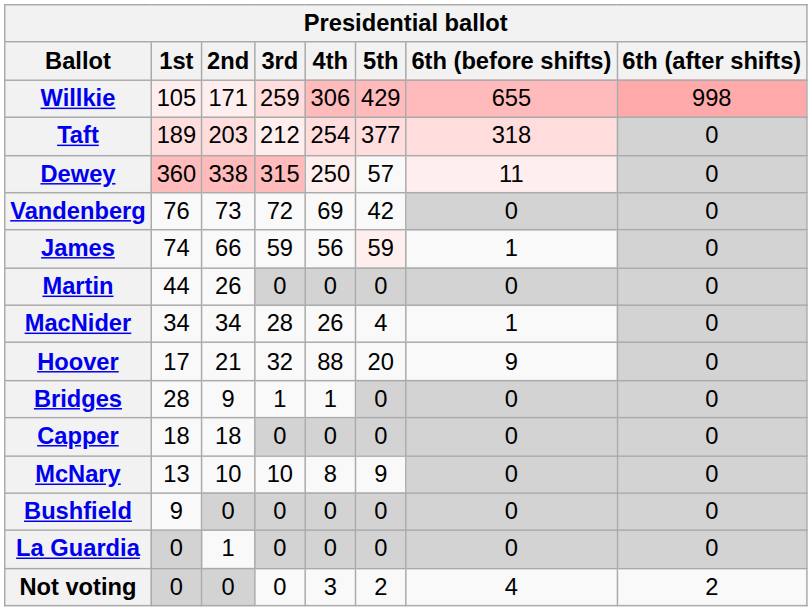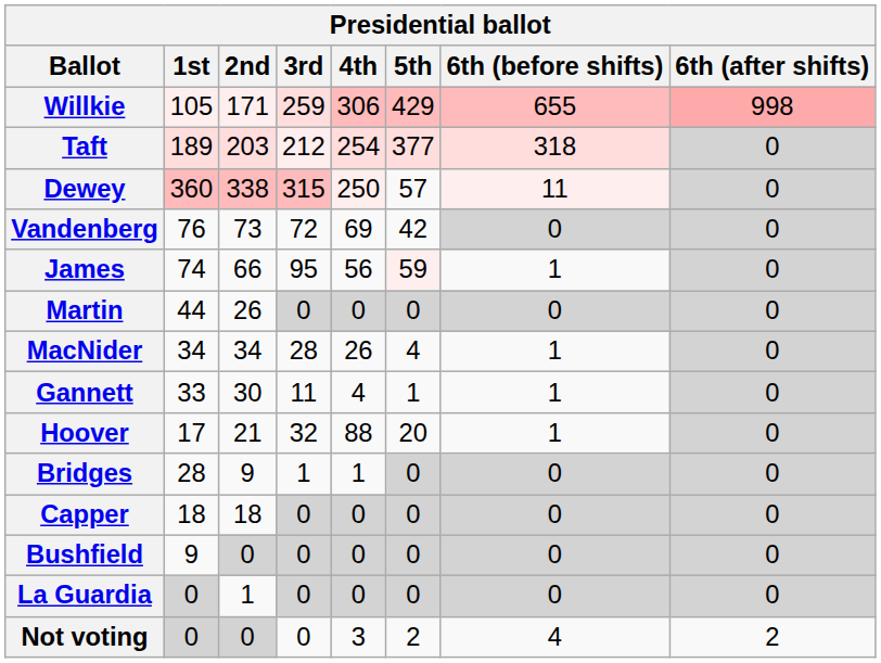 <table class="wikitable sortable" style="text-align:center">
 <tr>
 <th colspan="8"><strong>Presidential ballot</strong></th>
 </tr>
 <tr>
 <th>Ballot</th>
 <th>1st</th>
 <th>2nd</th>
 <th>3rd</th>
 <th>4th</th>
 <th>5th</th>
 <th>6th (before shifts)</th>
 <th>6th (after shifts)</th>
 </tr>
 <tr>
 <th><a href='#'>Willkie</a></th>
 <td style="background:#fee;">105</td>
 <td style="background:#fee;">171</td>
 <td style="background:#fdd;">259</td>
 <td style="background:#fbb;">306</td>
 <td style="background:#fbb;">429</td>
 <td style="background:#fbb;">655</td>
 <td style="background:#faa;">998</td>
 </tr>
 <tr>
 <th><a href='#'>Taft</a></th>
 <td style="background:#fdd;">189</td>
 <td style="background:#fdd;">203</td>
 <td style="background:#fee;">212</td>
 <td style="background:#fdd;">254</td>
 <td style="background:#fdd;">377</td>
 <td style="background:#fdd;">318</td>
 <td style="background:#d3d3d3">0</td>
 </tr>
 <tr>
 <th><a href='#'>Dewey</a></th>
 <td style="background:#fbb;">360</td>
 <td style="background:#fbb;">338</td>
 <td style="background:#fbb;">315</td>
 <td style="background:#fee;">250</td>
 <td>57</td>
 <td style="background:#fee;">11</td>
 <td style="background:#d3d3d3">0</td>
 </tr>
 <tr>
 <th><a href='#'>Vandenberg</a></th>
 <td>76</td>
 <td>73</td>
 <td>72</td>
 <td>69</td>
 <td>42</td>
 <td style="background:#d3d3d3">0</td>
 <td style="background:#d3d3d3">0</td>
 </tr>
 <tr>
 <th><a href='#'>James</a></th>
 <td>74</td>
 <td>66</td>
-<td>59</td>
+<td>95</td>
 <td>56</td>
 <td style="background:#fee;">59</td>
 <td>1</td>
 <td style="background:#d3d3d3">0</td>
 </tr>
 <tr>
 <th><a href='#'>Martin</a></th>
 <td>44</td>
 <td>26</td>
 <td style="background:#d3d3d3">0</td>
 <td style="background:#d3d3d3">0</td>
 <td style="background:#d3d3d3">0</td>
 <td style="background:#d3d3d3">0</td>
 <td style="background:#d3d3d3">0</td>
 </tr>
 <tr>
 <th><a href='#'>MacNider</a></th>
 <td>34</td>
 <td>34</td>
 <td>28</td>
 <td>26</td>
 <td>4</td>
 <td>1</td>
 <td style="background:#d3d3d3">0</td>
 </tr>
 <tr>
+<th><a href='#'>Gannett</a></th>
+<td>33</td>
+<td>30</td>
+<td>11</td>
+<td>4</td>
+<td>1</td>
+<td>1</td>
+<td style="background:#d3d3d3">0</td>
+</tr>
+<tr>
 <th><a href='#'>Hoover</a></th>
 <td>17</td>
 <td>21</td>
 <td>32</td>
 <td>88</td>
 <td>20</td>
-<td>9</td>
+<td>1</td>
 <td style="background:#d3d3d3">0</td>
 </tr>
 <tr>
 <th><a href='#'>Bridges</a></th>
 <td>28</td>
 <td>9</td>
 <td>1</td>
 <td>1</td>
 <td style="background:#d3d3d3">0</td>
 <td style="background:#d3d3d3">0</td>
 <td style="background:#d3d3d3">0</td>
 </tr>
 <tr>
 <th><a href='#'>Capper</a></th>
 <td>18</td>
 <td>18</td>
 <td style="background:#d3d3d3">0</td>
 <td style="background:#d3d3d3">0</td>
 <td style="background:#d3d3d3">0</td>
-<td style="background:#d3d3d3">0</td>
-<td style="background:#d3d3d3">0</td>
-</tr>
-<tr>
-<th><a href='#'>McNary</a></th>
-<td>13</td>
-<td>10</td>
-<td>10</td>
-<td>8</td>
-<td>9</td>
 <td style="background:#d3d3d3">0</td>
 <td style="background:#d3d3d3">0</td>
 </tr>
 <tr>
 <th><a href='#'>Bushfield</a></th>
 <td>9</td>
 <td style="background:#d3d3d3">0</td>
 <td style="background:#d3d3d3">0</td>
 <td style="background:#d3d3d3">0</td>
 <td style="background:#d3d3d3">0</td>
 <td style="background:#d3d3d3">0</td>
 <td style="background:#d3d3d3">0</td>
 </tr>
 <tr>
 <th><a href='#'>La Guardia</a></th>
 <td style="background:#d3d3d3">0</td>
 <td>1</td>
 <td style="background:#d3d3d3">0</td>
 <td style="background:#d3d3d3">0</td>
 <td style="background:#d3d3d3">0</td>
 <td style="background:#d3d3d3">0</td>
 <td style="background:#d3d3d3">0</td>
 </tr>
 <tr>
 <th>Not voting</th>
 <td style="background:#d3d3d3">0</td>
 <td style="background:#d3d3d3">0</td>
 <td>0</td>
 <td>3</td>
 <td>2</td>
 <td>4</td>
 <td>2</td>
 </tr>
 </table>
